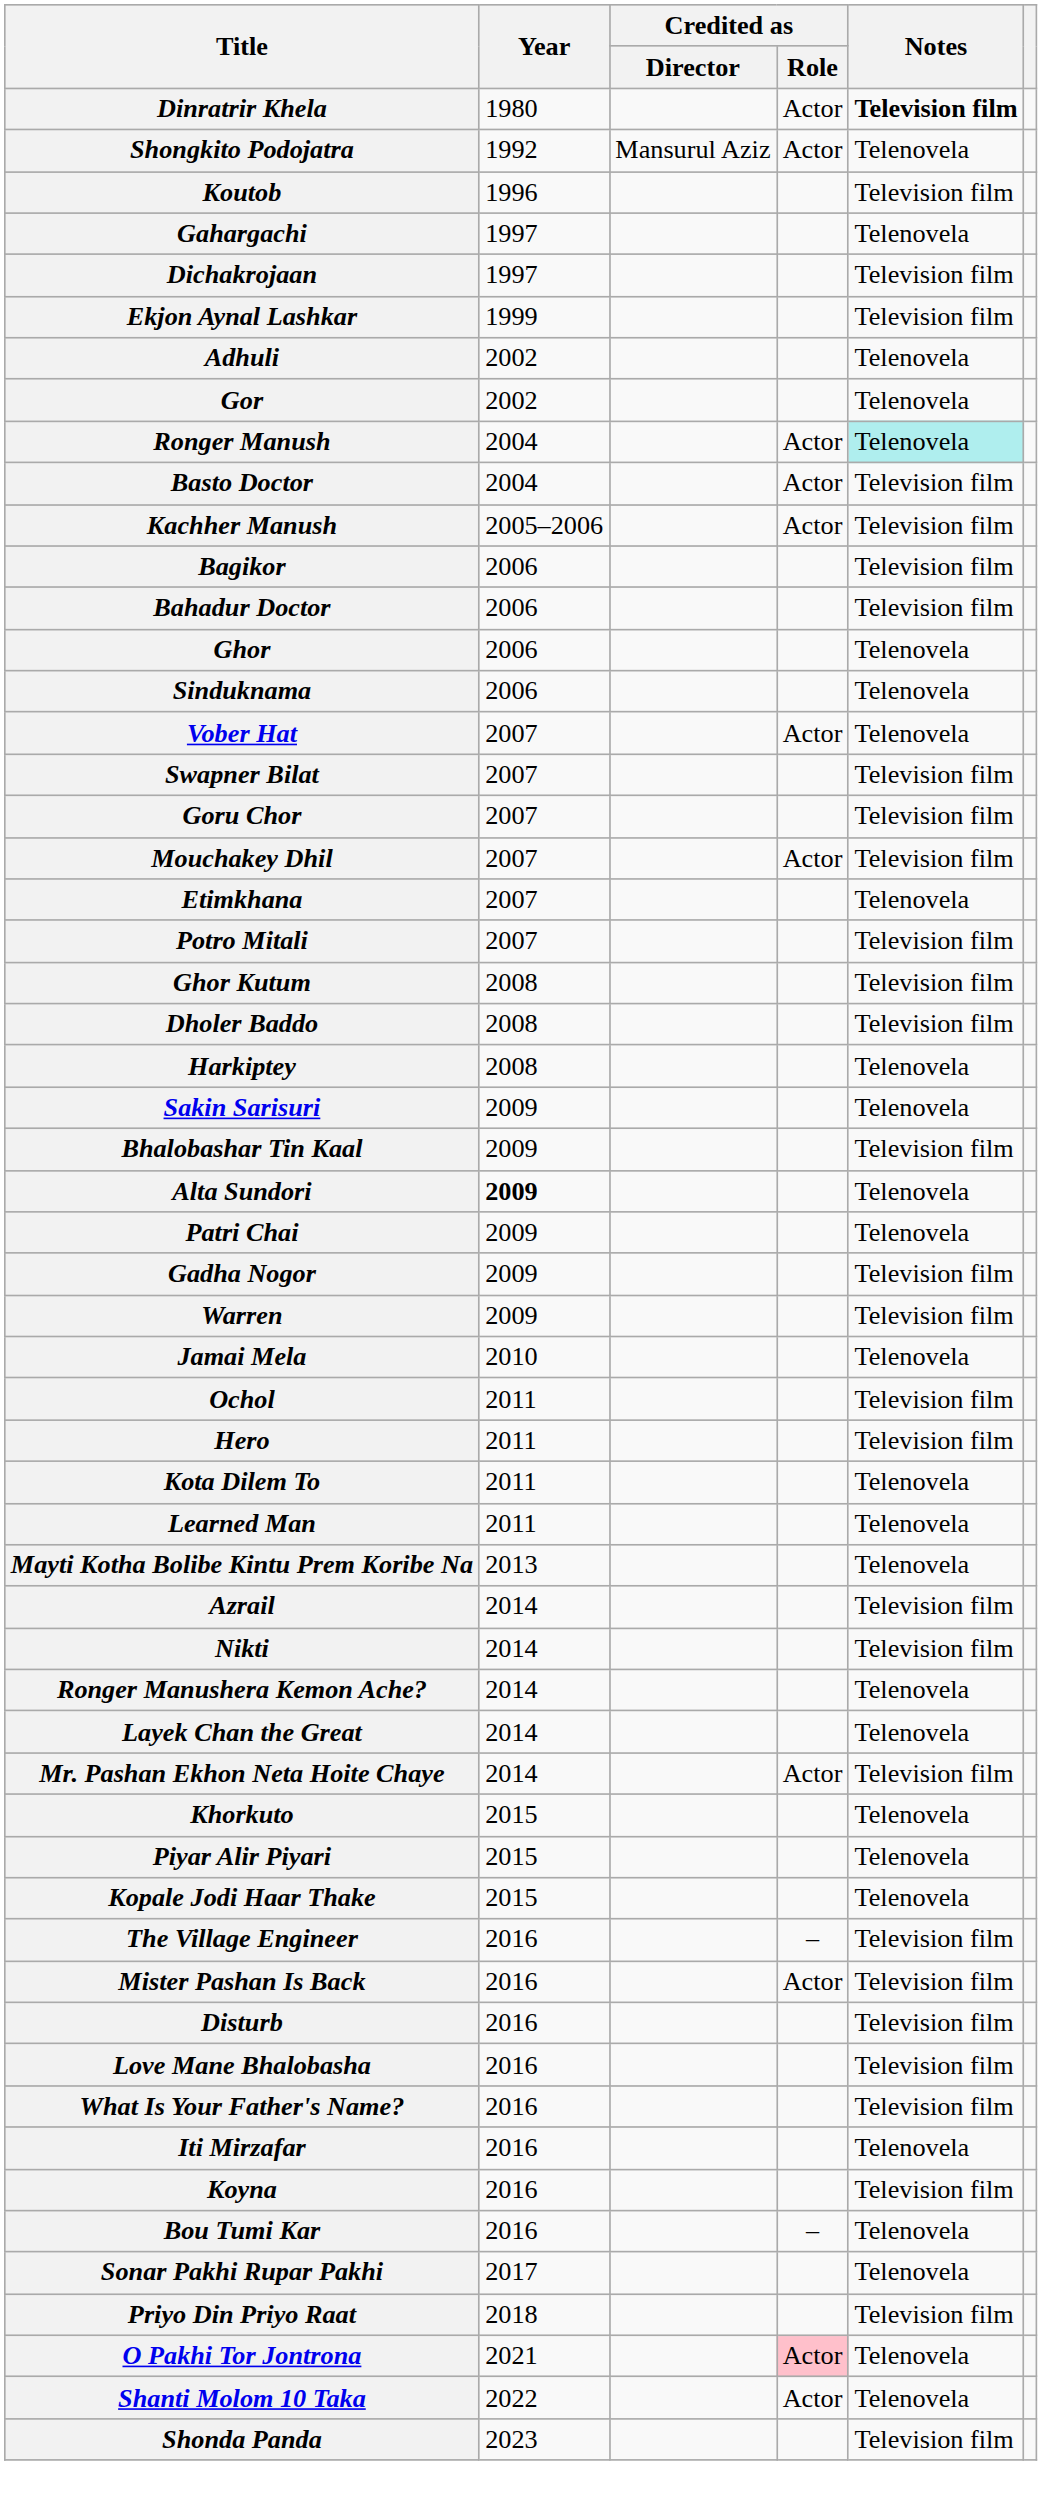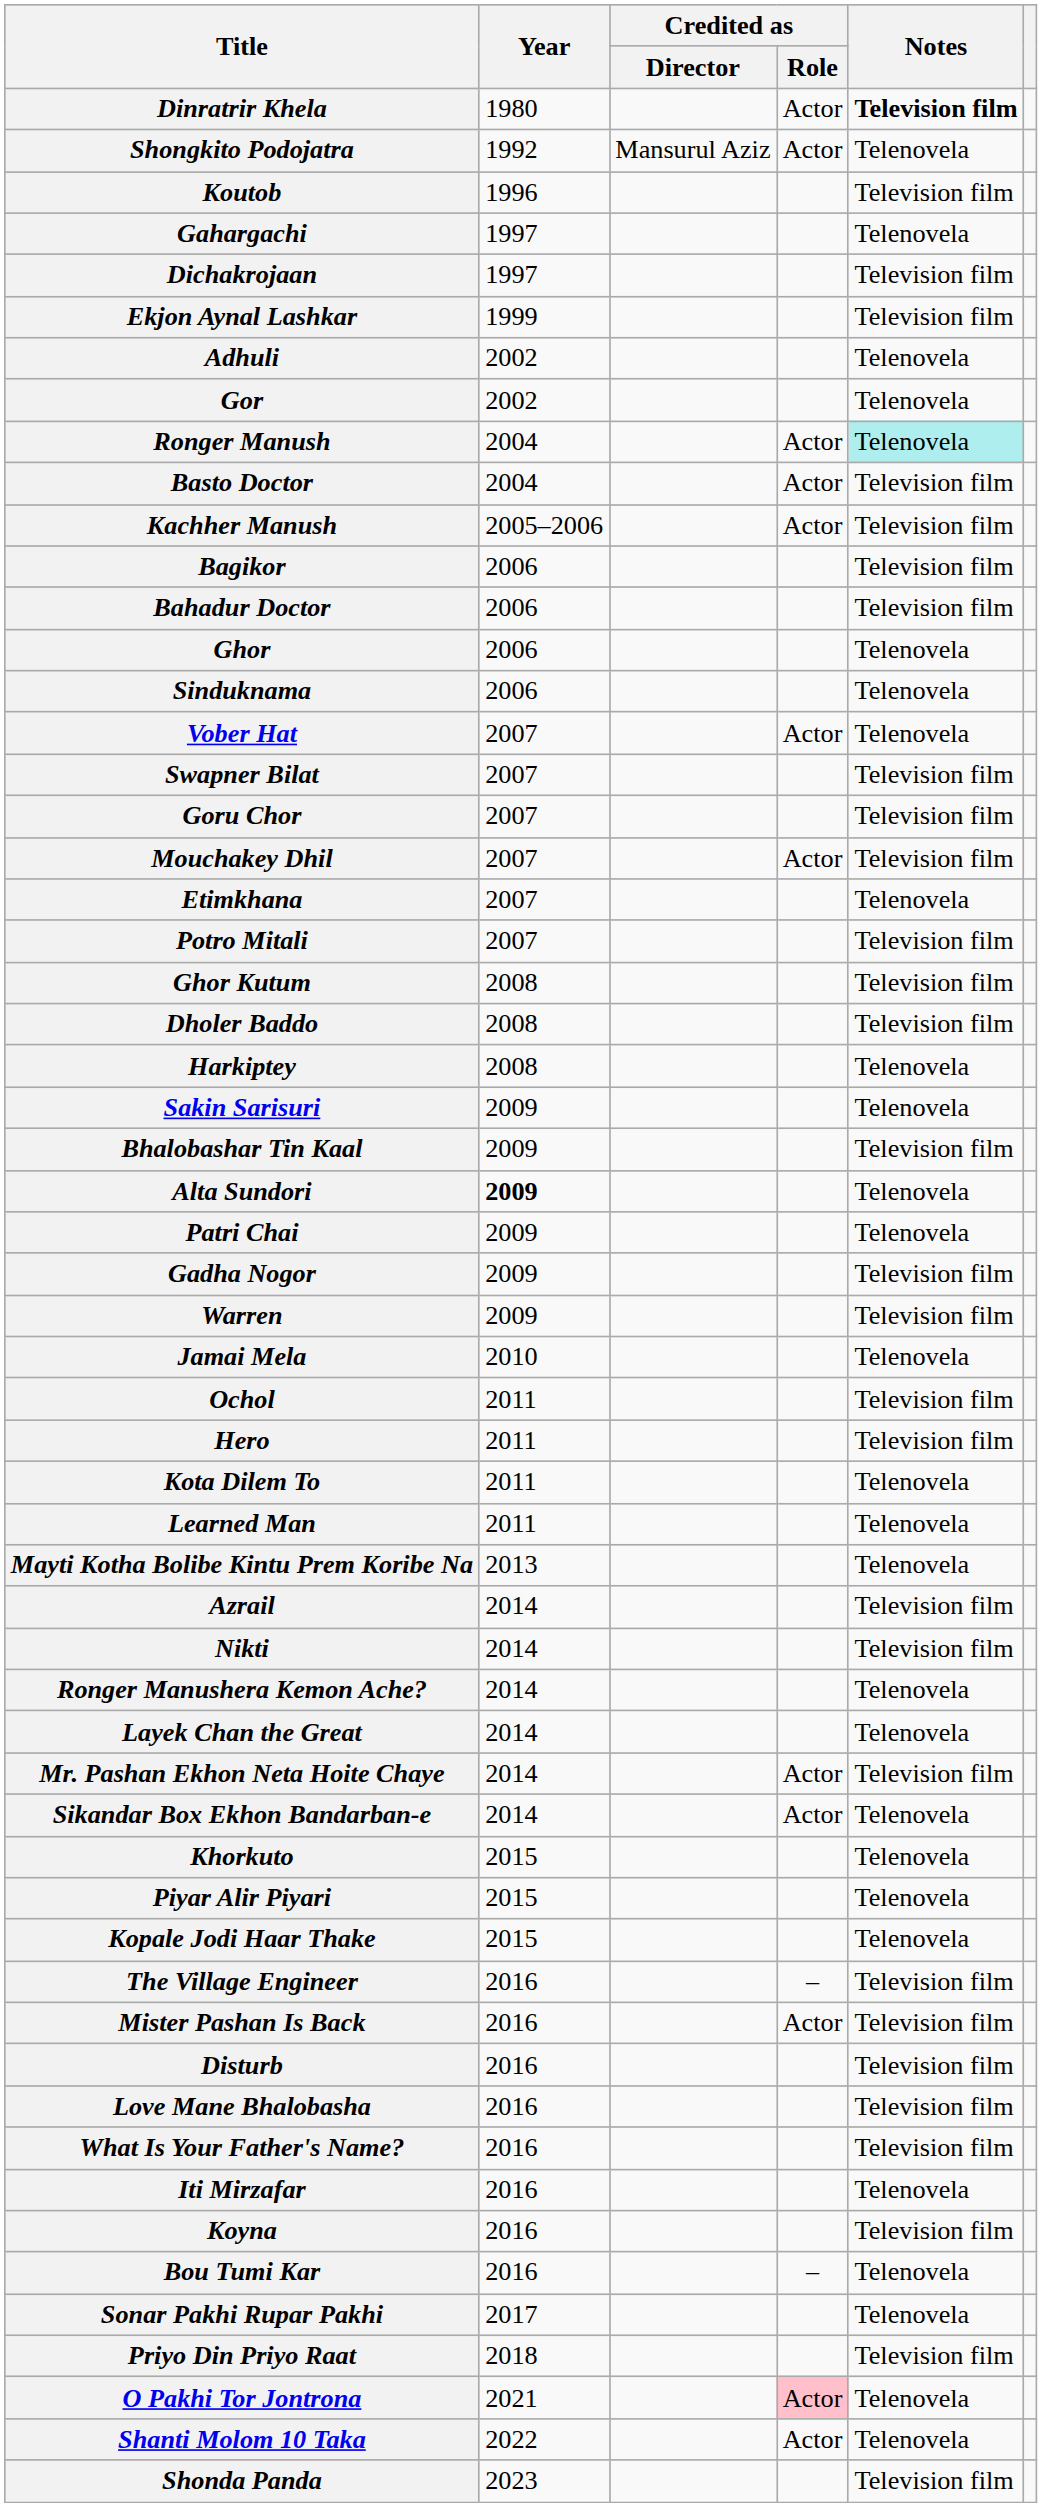 <table class="wikitable plainrowheaders sortable" style="margin-right: 0;">
 <tr>
 <th rowspan="2" scope="col">Title</th>
 <th ! rowspan="2" scope="col">Year</th>
 <th ! colspan="2" scope="col">Credited as</th>
 <th ! rowspan="2" scope="col" class="unsortable">Notes</th>
 <th ! rowspan="2" scope="col" class="unsortable"></th>
 </tr>
 <tr>
 <th scope="col">Director</th>
 <th scope="col">Role</th>
 </tr>
 <tr>
 <th scope="row"><em>Dinratrir Khela</em></th>
 <td>1980</td>
 <td></td>
 <td>Actor</td>
 <td><strong>Television film</strong></td>
 <td style="text-align: center;"></td>
 </tr>
 <tr>
 <th scope="row"><em>Shongkito Podojatra</em></th>
 <td>1992</td>
 <td>Mansurul Aziz</td>
 <td>Actor</td>
 <td>Telenovela</td>
 <td style="text-align: center;"></td>
 </tr>
 <tr>
 <th scope="row"><em>Koutob</em></th>
 <td>1996</td>
 <td></td>
 <td></td>
 <td>Television film</td>
 <td style="text-align: center;"></td>
 </tr>
 <tr>
 <th scope="row"><em>Gahargachi</em></th>
 <td>1997</td>
 <td></td>
 <td></td>
 <td>Telenovela</td>
 <td style="text-align: center;"></td>
 </tr>
 <tr>
 <th scope="row"><em>Dichakrojaan</em></th>
 <td>1997</td>
 <td></td>
 <td></td>
 <td>Television film</td>
 <td style="text-align: center;"></td>
 </tr>
 <tr>
 <th scope="row"><em>Ekjon Aynal Lashkar</em></th>
 <td>1999</td>
 <td></td>
 <td></td>
 <td>Television film</td>
 <td style="text-align: center;"></td>
 </tr>
 <tr>
 <th scope="row"><em>Adhuli</em></th>
 <td>2002</td>
 <td></td>
 <td></td>
 <td>Telenovela</td>
 <td style="text-align: center;"></td>
 </tr>
 <tr>
 <th scope="row"><em>Gor</em></th>
 <td>2002</td>
 <td></td>
 <td></td>
 <td>Telenovela</td>
 <td style="text-align: center;"></td>
 </tr>
 <tr>
 <th scope="row"><em>Ronger Manush</em></th>
 <td>2004</td>
 <td></td>
 <td>Actor</td>
 <td style="background: paleturquoise;">Telenovela</td>
 <td style="text-align: center;"></td>
 </tr>
 <tr>
 <th scope="row"><em>Basto Doctor</em></th>
 <td>2004</td>
 <td></td>
 <td>Actor</td>
 <td>Television film</td>
 <td style="text-align: center;"></td>
 </tr>
 <tr>
 <th scope="row"><em>Kachher Manush</em></th>
 <td>2005–2006</td>
 <td></td>
 <td>Actor</td>
 <td>Television film</td>
 <td style="text-align: center;"></td>
 </tr>
 <tr>
 <th scope="row"><em>Bagikor</em></th>
 <td>2006</td>
 <td></td>
 <td></td>
 <td>Television film</td>
 <td style="text-align: center;"></td>
 </tr>
 <tr>
 <th scope="row"><em>Bahadur Doctor</em></th>
 <td>2006</td>
 <td></td>
 <td></td>
 <td>Television film</td>
 <td style="text-align: center;"></td>
 </tr>
 <tr>
 <th scope="row"><em>Ghor</em></th>
 <td>2006</td>
 <td></td>
 <td></td>
 <td>Telenovela</td>
 <td style="text-align: center;"></td>
 </tr>
 <tr>
 <th scope="row"><em>Sinduknama</em></th>
 <td>2006</td>
 <td></td>
 <td></td>
 <td>Telenovela</td>
 <td style="text-align: center;"></td>
 </tr>
 <tr>
 <th scope="row"><em><a href='#'>Vober Hat</a></em></th>
 <td>2007</td>
 <td></td>
 <td>Actor</td>
 <td>Telenovela</td>
 <td style="text-align: center;"></td>
 </tr>
 <tr>
 <th scope="row"><em>Swapner Bilat</em></th>
 <td>2007</td>
 <td></td>
 <td></td>
 <td>Television film</td>
 <td style="text-align: center;"></td>
 </tr>
 <tr>
 <th scope="row"><em>Goru Chor</em></th>
 <td>2007</td>
 <td></td>
 <td></td>
 <td>Television film</td>
 <td style="text-align: center;"></td>
 </tr>
 <tr>
 <th scope="row"><em>Mouchakey Dhil</em></th>
 <td>2007</td>
 <td></td>
 <td>Actor</td>
 <td>Television film</td>
 <td style="text-align: center;"></td>
 </tr>
 <tr>
 <th scope="row"><em>Etimkhana</em></th>
 <td>2007</td>
 <td></td>
 <td></td>
 <td>Telenovela</td>
 <td style="text-align: center;"></td>
 </tr>
 <tr>
 <th scope="row"><em>Potro Mitali</em></th>
 <td>2007</td>
 <td></td>
 <td></td>
 <td>Television film</td>
 <td style="text-align: center;"></td>
 </tr>
 <tr>
 <th scope="row"><em>Ghor Kutum</em></th>
 <td>2008</td>
 <td></td>
 <td></td>
 <td>Television film</td>
 <td style="text-align: center;"></td>
 </tr>
 <tr>
 <th scope="row"><em>Dholer Baddo</em></th>
 <td>2008</td>
 <td></td>
 <td></td>
 <td>Television film</td>
 <td style="text-align: center;"></td>
 </tr>
 <tr>
 <th scope="row"><em>Harkiptey</em></th>
 <td>2008</td>
 <td></td>
 <td></td>
 <td>Telenovela</td>
 <td style="text-align: center;"></td>
 </tr>
 <tr>
 <th scope="row"><em><a href='#'>Sakin Sarisuri</a></em></th>
 <td>2009</td>
 <td></td>
 <td></td>
 <td>Telenovela</td>
 <td style="text-align: center;"></td>
 </tr>
 <tr>
 <th scope="row"><em>Bhalobashar Tin Kaal</em></th>
 <td>2009</td>
 <td></td>
 <td></td>
 <td>Television film</td>
 <td style="text-align: center;"></td>
 </tr>
 <tr>
 <th scope="row"><em>Alta Sundori</em></th>
 <td><strong>2009</strong></td>
 <td></td>
 <td></td>
 <td>Telenovela</td>
 <td style="text-align: center;"></td>
 </tr>
 <tr>
 <th scope="row"><em>Patri Chai</em></th>
 <td>2009</td>
 <td></td>
 <td></td>
 <td>Telenovela</td>
 <td style="text-align: center;"></td>
 </tr>
 <tr>
 <th scope="row"><em>Gadha Nogor</em></th>
 <td>2009</td>
 <td></td>
 <td></td>
 <td>Television film</td>
 <td style="text-align: center;"></td>
 </tr>
 <tr>
 <th scope="row"><em>Warren</em></th>
 <td>2009</td>
 <td></td>
 <td></td>
 <td>Television film</td>
 <td style="text-align: center;"></td>
 </tr>
 <tr>
 <th scope="row"><em>Jamai Mela</em></th>
 <td>2010</td>
 <td></td>
 <td></td>
 <td>Telenovela</td>
 <td style="text-align: center;"></td>
 </tr>
 <tr>
 <th scope="row"><em>Ochol</em></th>
 <td>2011</td>
 <td></td>
 <td></td>
 <td>Television film</td>
 <td style="text-align: center;"></td>
 </tr>
 <tr>
 <th scope="row"><em>Hero</em></th>
 <td>2011</td>
 <td></td>
 <td></td>
 <td>Television film</td>
 <td style="text-align: center;"></td>
 </tr>
 <tr>
 <th scope="row"><em>Kota Dilem To</em></th>
 <td>2011</td>
 <td></td>
 <td></td>
 <td>Telenovela</td>
 <td style="text-align: center;"></td>
 </tr>
 <tr>
 <th scope="row"><em>Learned Man</em></th>
 <td>2011</td>
 <td></td>
 <td></td>
 <td>Telenovela</td>
 <td style="text-align: center;"></td>
 </tr>
 <tr>
 <th scope="row"><em>Mayti Kotha Bolibe Kintu Prem Koribe Na</em></th>
 <td>2013</td>
 <td></td>
 <td></td>
 <td>Telenovela</td>
 <td style="text-align: center;"></td>
 </tr>
 <tr>
 <th scope="row"><em>Azrail</em></th>
 <td>2014</td>
 <td></td>
 <td></td>
 <td>Television film</td>
 <td style="text-align: center;"></td>
 </tr>
 <tr>
 <th scope="row"><em>Nikti</em></th>
 <td>2014</td>
 <td></td>
 <td></td>
 <td>Television film</td>
 <td style="text-align: center;"></td>
 </tr>
 <tr>
 <th scope="row"><em>Ronger Manushera Kemon Ache?</em></th>
 <td>2014</td>
 <td></td>
 <td></td>
 <td>Telenovela</td>
 <td style="text-align: center;"></td>
 </tr>
 <tr>
 <th scope="row"><em>Layek Chan the Great</em></th>
 <td>2014</td>
 <td></td>
 <td></td>
 <td>Telenovela</td>
 <td style="text-align: center;"></td>
 </tr>
 <tr>
 <th scope="row"><em>Mr. Pashan Ekhon Neta Hoite Chaye</em></th>
 <td>2014</td>
 <td></td>
 <td>Actor</td>
 <td>Television film</td>
 <td style="text-align: center;"></td>
 </tr>
 <tr>
+<th scope="row"><em>Sikandar Box Ekhon Bandarban-e</em></th>
+<td>2014</td>
+<td></td>
+<td>Actor</td>
+<td>Telenovela</td>
+<td style="text-align: center;"></td>
+</tr>
+<tr>
 <th scope="row"><em>Khorkuto</em></th>
 <td>2015</td>
 <td></td>
 <td></td>
 <td>Telenovela</td>
 <td style="text-align: center;"></td>
 </tr>
 <tr>
 <th scope="row"><em>Piyar Alir Piyari</em></th>
 <td>2015</td>
 <td></td>
 <td></td>
 <td>Telenovela</td>
 <td style="text-align: center;"></td>
 </tr>
 <tr>
 <th scope="row"><em>Kopale Jodi Haar Thake</em></th>
 <td>2015</td>
 <td></td>
 <td></td>
 <td>Telenovela</td>
 <td style="text-align: center;"></td>
 </tr>
 <tr>
 <th scope="row"><em>The Village Engineer</em></th>
 <td>2016</td>
 <td></td>
 <td style="text-align: center;">–</td>
 <td>Television film</td>
 <td style="text-align: center;"></td>
 </tr>
 <tr>
 <th scope="row"><em>Mister Pashan Is Back</em></th>
 <td>2016</td>
 <td></td>
 <td>Actor</td>
 <td>Television film</td>
 <td style="text-align: center;"></td>
 </tr>
 <tr>
 <th scope="row"><em>Disturb</em></th>
 <td>2016</td>
 <td></td>
 <td></td>
 <td>Television film</td>
 <td style="text-align: center;"></td>
 </tr>
 <tr>
 <th scope="row"><em>Love Mane Bhalobasha</em></th>
 <td>2016</td>
 <td></td>
 <td></td>
 <td>Television film</td>
 <td style="text-align: center;"></td>
 </tr>
 <tr>
 <th scope="row"><em>What Is Your Father's Name?</em></th>
 <td>2016</td>
 <td></td>
 <td></td>
 <td>Television film</td>
 <td style="text-align: center;"></td>
 </tr>
 <tr>
 <th scope="row"><em>Iti Mirzafar</em></th>
 <td>2016</td>
 <td></td>
 <td></td>
 <td>Telenovela</td>
 <td style="text-align: center;"></td>
 </tr>
 <tr>
 <th scope="row"><em>Koyna</em></th>
 <td>2016</td>
 <td></td>
 <td></td>
 <td>Television film</td>
 <td style="text-align: center;"></td>
 </tr>
 <tr>
 <th scope="row"><em>Bou Tumi Kar</em></th>
 <td>2016</td>
 <td></td>
 <td style="text-align: center;">–</td>
 <td>Telenovela</td>
 <td style="text-align: center;"></td>
 </tr>
 <tr>
 <th scope="row"><em>Sonar Pakhi Rupar Pakhi</em></th>
 <td>2017</td>
 <td></td>
 <td></td>
 <td>Telenovela</td>
 <td style="text-align: center;"></td>
 </tr>
 <tr>
 <th scope="row"><em>Priyo Din Priyo Raat</em></th>
 <td>2018</td>
 <td></td>
 <td></td>
 <td>Television film</td>
 <td></td>
 </tr>
 <tr>
 <th scope="row"><em><a href='#'>O Pakhi Tor Jontrona</a></em></th>
 <td>2021</td>
 <td></td>
 <td style="background: pink;">Actor</td>
 <td>Telenovela</td>
 <td style="text-align: center;"></td>
 </tr>
 <tr>
 <th scope="row"><em><a href='#'>Shanti Molom 10 Taka</a></em></th>
 <td>2022</td>
 <td></td>
 <td>Actor</td>
 <td>Telenovela</td>
 <td style="text-align: center;"></td>
 </tr>
 <tr>
 <th scope="row"><em>Shonda Panda</em></th>
 <td>2023</td>
 <td></td>
 <td></td>
 <td>Television film</td>
 <td style="text-align: center;"></td>
 </tr>
 </table>
